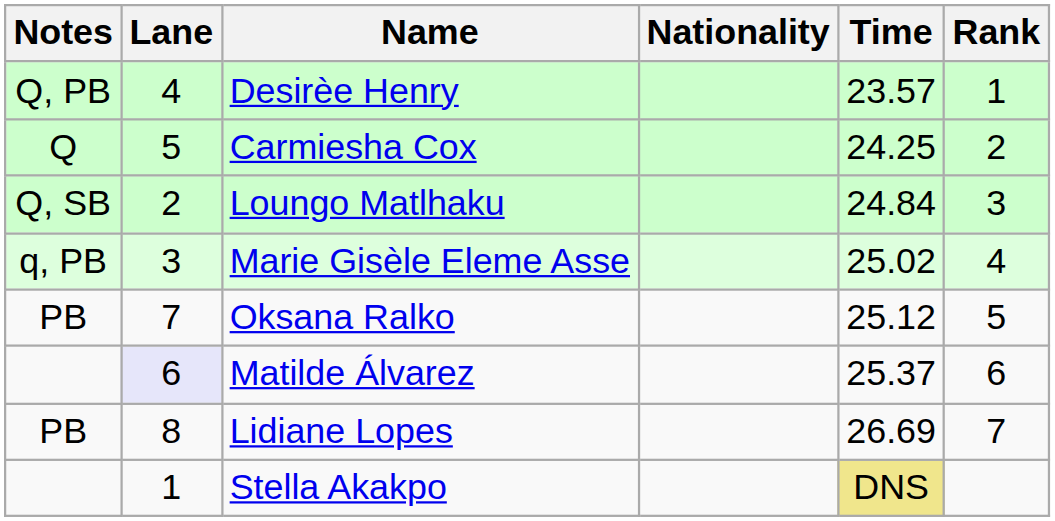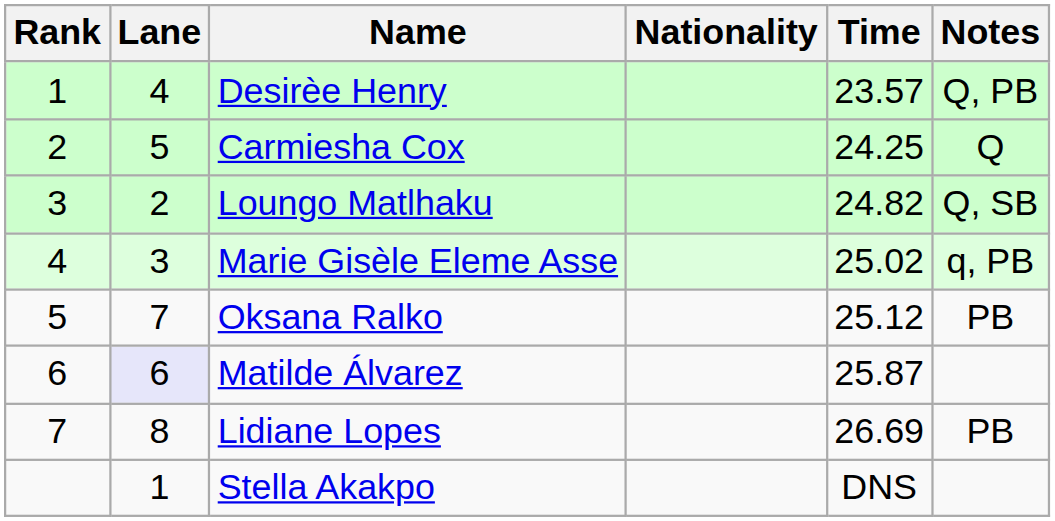 <table class="wikitable sortable" style="text-align:center">
 <tr>
-<th>Notes</th>
+<th>Rank</th>
 <th>Lane</th>
 <th>Name</th>
 <th>Nationality</th>
 <th>Time</th>
-<th>Rank</th>
+<th>Notes</th>
 </tr>
 <tr bgcolor=ccffcc>
-<td>Q, PB</td>
+<td>1</td>
 <td>4</td>
 <td align=left><a href='#'>Desirèe Henry</a></td>
 <td align=left></td>
 <td>23.57</td>
-<td>1</td>
+<td>Q, PB</td>
 </tr>
 <tr bgcolor=ccffcc>
-<td>Q</td>
+<td>2</td>
 <td>5</td>
 <td align=left><a href='#'>Carmiesha Cox</a></td>
 <td align=left></td>
 <td>24.25</td>
-<td>2</td>
+<td>Q</td>
 </tr>
 <tr bgcolor=ccffcc>
-<td>Q, SB</td>
+<td>3</td>
 <td>2</td>
 <td align=left><a href='#'>Loungo Matlhaku</a></td>
 <td align=left></td>
-<td>24.84</td>
-<td>3</td>
+<td>24.82</td>
+<td>Q, SB</td>
 </tr>
 <tr bgcolor=ddffdd>
-<td>q, PB</td>
+<td>4</td>
 <td>3</td>
 <td align=left><a href='#'>Marie Gisèle Eleme Asse</a></td>
 <td align=left></td>
 <td>25.02</td>
-<td>4</td>
+<td>q, PB</td>
 </tr>
 <tr>
-<td>PB</td>
+<td>5</td>
 <td>7</td>
 <td align=left><a href='#'>Oksana Ralko</a></td>
 <td align=left></td>
 <td>25.12</td>
-<td>5</td>
+<td>PB</td>
 </tr>
 <tr>
-<td></td>
+<td>6</td>
 <td style="background: lavender;">6</td>
 <td align=left><a href='#'>Matilde Álvarez</a></td>
 <td align=left></td>
-<td>25.37</td>
-<td>6</td>
+<td>25.87</td>
+<td></td>
 </tr>
 <tr>
-<td>PB</td>
+<td>7</td>
 <td>8</td>
 <td align=left><a href='#'>Lidiane Lopes</a></td>
 <td align=left></td>
 <td>26.69</td>
-<td>7</td>
+<td>PB</td>
 </tr>
 <tr>
 <td></td>
 <td>1</td>
 <td align=left><a href='#'>Stella Akakpo</a></td>
 <td align=left></td>
-<td style="background: khaki;">DNS</td>
+<td>DNS</td>
 <td></td>
 </tr>
 </table>
